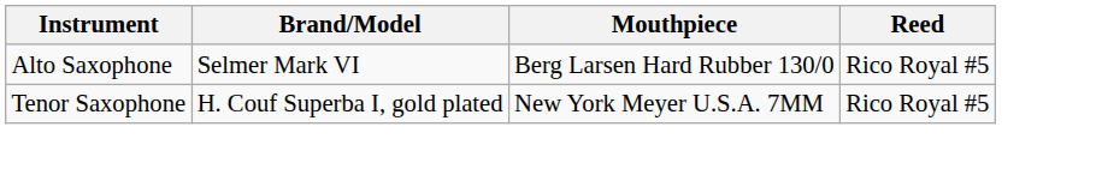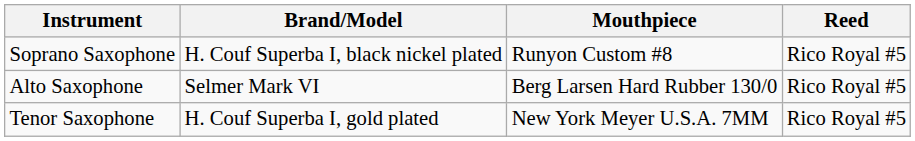 <table class="wikitable">
 <tr>
 <th>Instrument</th>
 <th>Brand/Model</th>
 <th>Mouthpiece</th>
 <th>Reed</th>
+</tr>
+<tr>
+<td>Soprano Saxophone</td>
+<td>H. Couf Superba I, black nickel plated</td>
+<td>Runyon Custom #8</td>
+<td>Rico Royal #5</td>
 </tr>
 <tr>
 <td>Alto Saxophone</td>
 <td>Selmer Mark VI</td>
 <td>Berg Larsen Hard Rubber 130/0</td>
 <td>Rico Royal #5</td>
 </tr>
 <tr>
 <td>Tenor Saxophone</td>
 <td>H. Couf Superba I, gold plated</td>
 <td>New York Meyer U.S.A. 7MM</td>
 <td>Rico Royal #5</td>
 </tr>
 </table>
